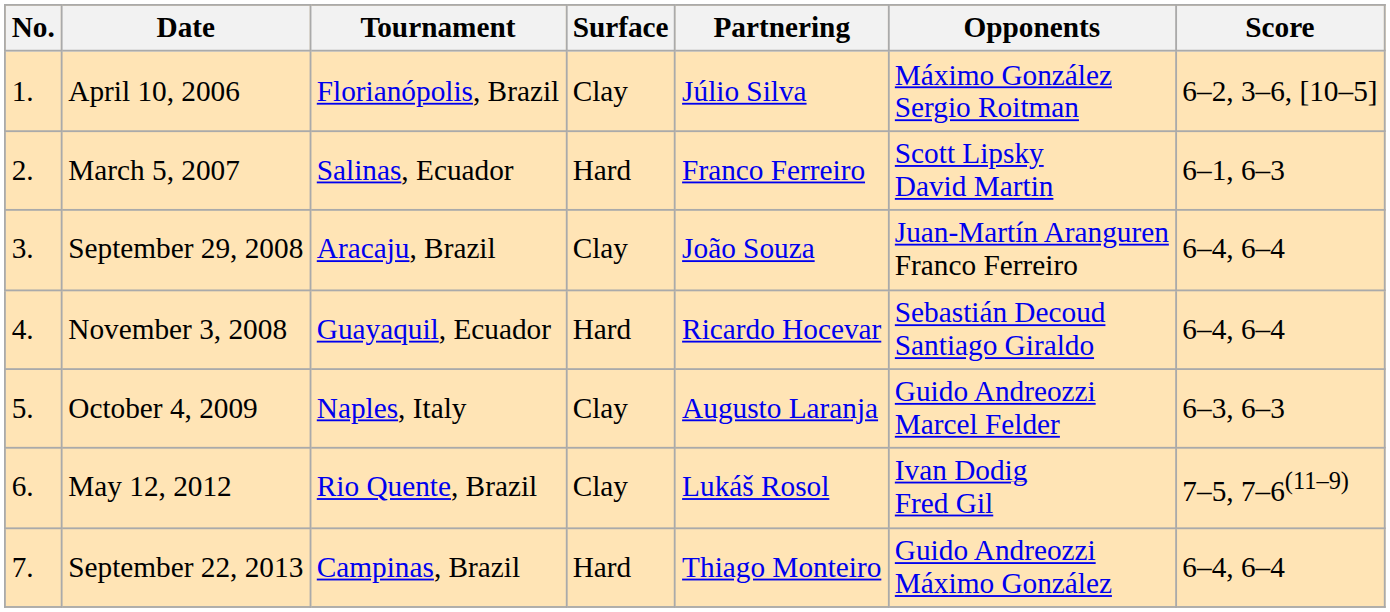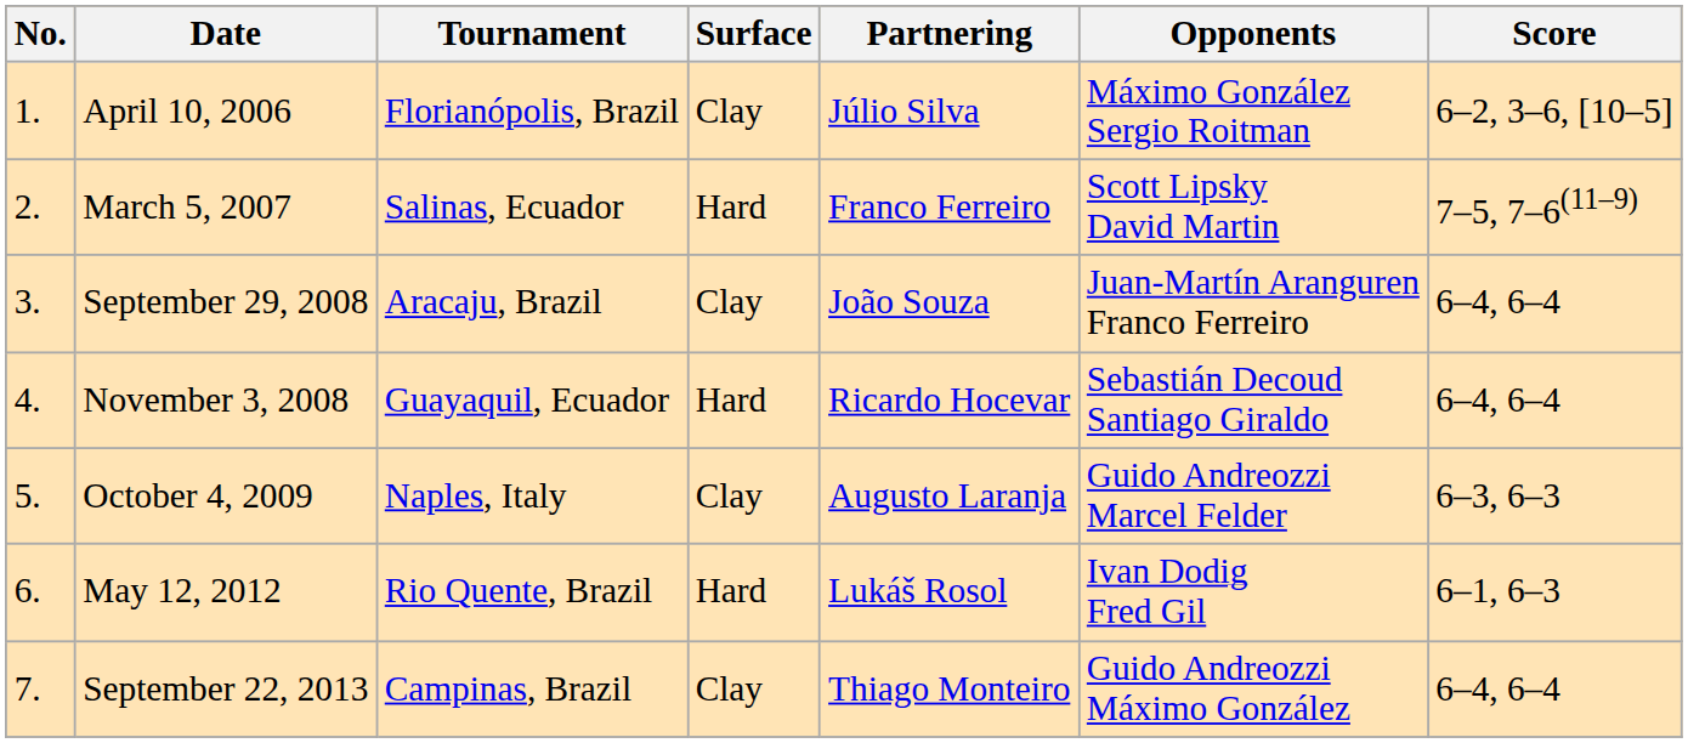 <table class="sortable wikitable" style=background:moccasin>
 <tr>
 <th>No.</th>
 <th>Date</th>
 <th>Tournament</th>
 <th>Surface</th>
 <th>Partnering</th>
 <th>Opponents</th>
 <th>Score</th>
 </tr>
 <tr>
 <td>1.</td>
 <td>April 10, 2006</td>
 <td><a href='#'>Florianópolis</a>, Brazil</td>
 <td>Clay</td>
 <td> <a href='#'>Júlio Silva</a></td>
 <td> <a href='#'>Máximo González</a><br> <a href='#'>Sergio Roitman</a></td>
 <td>6–2, 3–6, [10–5]</td>
 </tr>
 <tr>
 <td>2.</td>
 <td>March 5, 2007</td>
 <td><a href='#'>Salinas</a>, Ecuador</td>
 <td>Hard</td>
 <td> <a href='#'>Franco Ferreiro</a></td>
 <td> <a href='#'>Scott Lipsky</a><br> <a href='#'>David Martin</a></td>
-<td>6–1, 6–3</td>
+<td>7–5, 7–6<sup>(11–9)</sup></td>
 </tr>
 <tr>
 <td>3.</td>
 <td>September 29, 2008</td>
 <td><a href='#'>Aracaju</a>, Brazil</td>
 <td>Clay</td>
 <td> <a href='#'>João Souza</a></td>
 <td> <a href='#'>Juan-Martín Aranguren</a><br> Franco Ferreiro</td>
 <td>6–4, 6–4</td>
 </tr>
 <tr>
 <td>4.</td>
 <td>November 3, 2008</td>
 <td><a href='#'>Guayaquil</a>, Ecuador</td>
 <td>Hard</td>
 <td> <a href='#'>Ricardo Hocevar</a></td>
 <td> <a href='#'>Sebastián Decoud</a><br> <a href='#'>Santiago Giraldo</a></td>
 <td>6–4, 6–4</td>
 </tr>
 <tr>
 <td>5.</td>
 <td>October 4, 2009</td>
 <td><a href='#'>Naples</a>, Italy</td>
 <td>Clay</td>
 <td> <a href='#'>Augusto Laranja</a></td>
 <td> <a href='#'>Guido Andreozzi</a><br> <a href='#'>Marcel Felder</a></td>
 <td>6–3, 6–3</td>
 </tr>
 <tr>
 <td>6.</td>
 <td>May 12, 2012</td>
 <td><a href='#'>Rio Quente</a>, Brazil</td>
-<td>Clay</td>
+<td>Hard</td>
 <td> <a href='#'>Lukáš Rosol</a></td>
 <td> <a href='#'>Ivan Dodig</a><br> <a href='#'>Fred Gil</a></td>
-<td>7–5, 7–6<sup>(11–9)</sup></td>
+<td>6–1, 6–3</td>
 </tr>
 <tr>
 <td>7.</td>
 <td>September 22, 2013</td>
 <td><a href='#'>Campinas</a>, Brazil</td>
-<td>Hard</td>
+<td>Clay</td>
 <td> <a href='#'>Thiago Monteiro</a></td>
 <td> <a href='#'>Guido Andreozzi</a><br> <a href='#'>Máximo González</a></td>
 <td>6–4, 6–4</td>
 </tr>
 </table>
